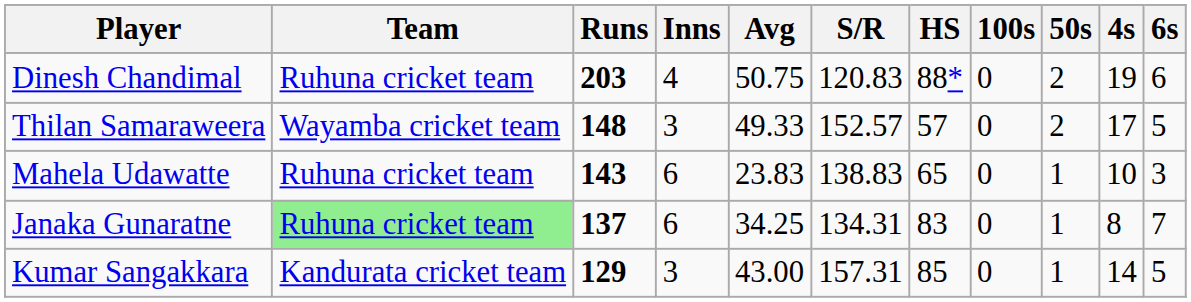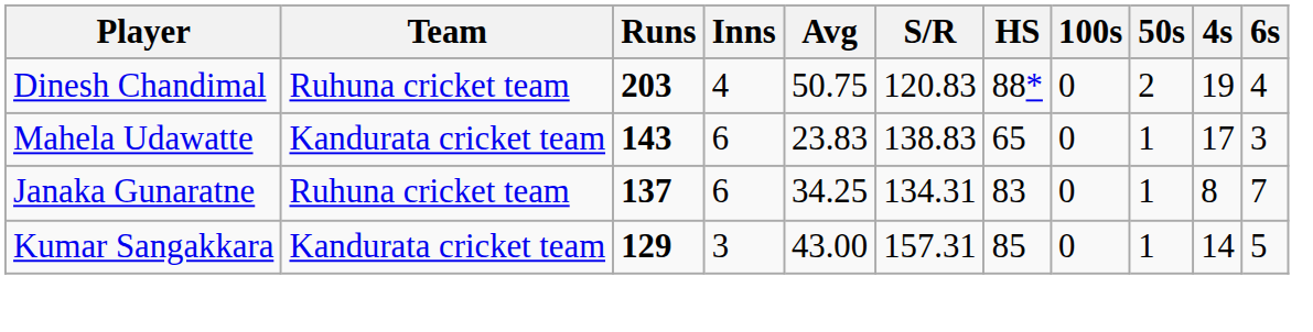 <table class="wikitable">
 <tr>
 <th>Player</th>
 <th>Team</th>
 <th>Runs</th>
 <th>Inns</th>
 <th>Avg</th>
 <th>S/R</th>
 <th>HS</th>
 <th>100s</th>
 <th>50s</th>
 <th>4s</th>
 <th>6s</th>
 </tr>
 <tr>
 <td><a href='#'>Dinesh Chandimal</a></td>
 <td><a href='#'>Ruhuna cricket team</a></td>
 <td><strong>203</strong></td>
 <td>4</td>
 <td>50.75</td>
 <td>120.83</td>
 <td>88<a href='#'>*</a></td>
 <td>0</td>
 <td>2</td>
 <td>19</td>
-<td>6</td>
-</tr>
-<tr>
-<td><a href='#'>Thilan Samaraweera</a></td>
-<td><a href='#'>Wayamba cricket team</a></td>
-<td><strong>148</strong></td>
-<td>3</td>
-<td>49.33</td>
-<td>152.57</td>
-<td>57</td>
-<td>0</td>
-<td>2</td>
-<td>17</td>
-<td>5</td>
+<td>4</td>
 </tr>
 <tr>
 <td><a href='#'>Mahela Udawatte</a></td>
-<td><a href='#'>Ruhuna cricket team</a></td>
+<td><a href='#'>Kandurata cricket team</a></td>
 <td><strong>143</strong></td>
 <td>6</td>
 <td>23.83</td>
 <td>138.83</td>
 <td>65</td>
 <td>0</td>
 <td>1</td>
-<td>10</td>
+<td>17</td>
 <td>3</td>
 </tr>
 <tr>
 <td><a href='#'>Janaka Gunaratne</a></td>
-<td style="background: lightgreen;"><a href='#'>Ruhuna cricket team</a></td>
+<td><a href='#'>Ruhuna cricket team</a></td>
 <td><strong>137</strong></td>
 <td>6</td>
 <td>34.25</td>
 <td>134.31</td>
 <td>83</td>
 <td>0</td>
 <td>1</td>
 <td>8</td>
 <td>7</td>
 </tr>
 <tr>
 <td><a href='#'>Kumar Sangakkara</a></td>
 <td><a href='#'>Kandurata cricket team</a></td>
 <td><strong>129</strong></td>
 <td>3</td>
 <td>43.00</td>
 <td>157.31</td>
 <td>85</td>
 <td>0</td>
 <td>1</td>
 <td>14</td>
 <td>5</td>
 </tr>
 </table>
